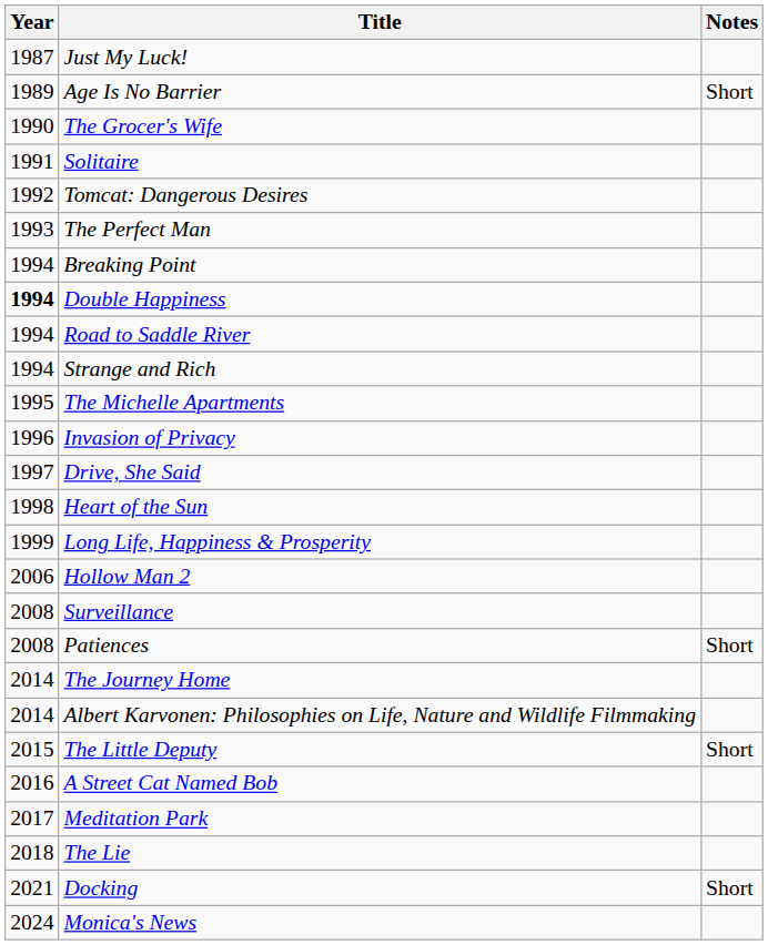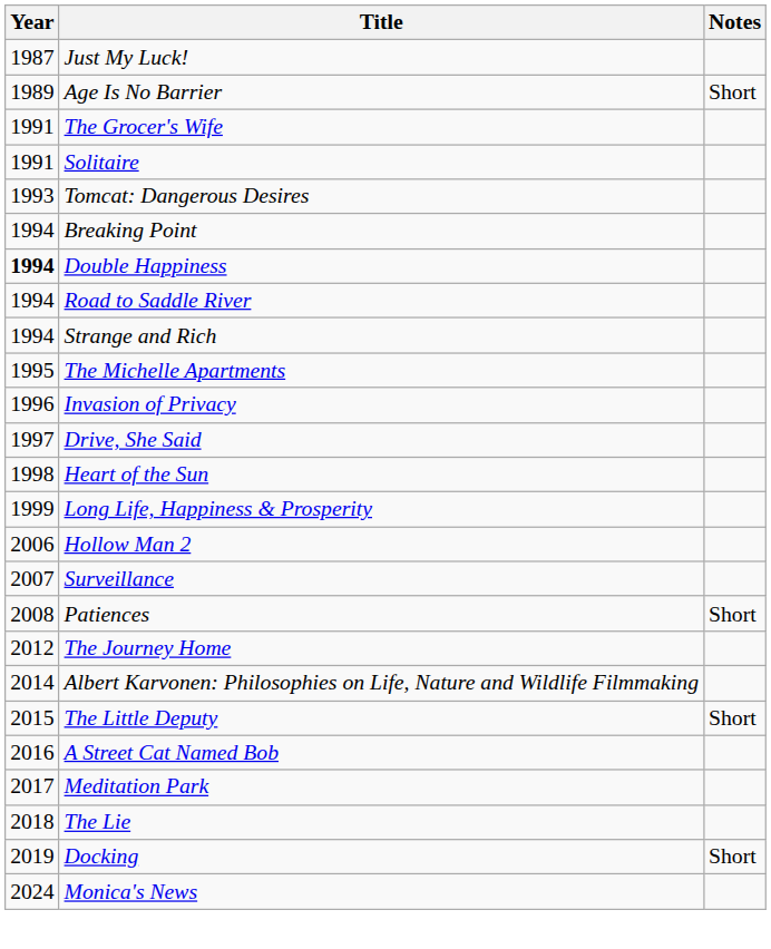 <table class="wikitable sortable">
 <tr>
 <th>Year</th>
 <th>Title</th>
 <th class="unsortable">Notes</th>
 </tr>
 <tr>
 <td>1987</td>
 <td><em>Just My Luck!</em></td>
 <td></td>
 </tr>
 <tr>
 <td>1989</td>
 <td><em>Age Is No Barrier</em></td>
 <td>Short</td>
 </tr>
 <tr>
-<td>1990</td>
+<td>1991</td>
 <td><em><a href='#'>The Grocer's Wife</a></em></td>
 <td></td>
 </tr>
 <tr>
 <td>1991</td>
 <td><em><a href='#'>Solitaire</a></em></td>
 <td></td>
 </tr>
 <tr>
-<td>1992</td>
+<td>1993</td>
 <td><em>Tomcat: Dangerous Desires</em></td>
-<td></td>
-</tr>
-<tr>
-<td>1993</td>
-<td><em>The Perfect Man</em></td>
 <td></td>
 </tr>
 <tr>
 <td>1994</td>
 <td><em>Breaking Point</em></td>
 <td></td>
 </tr>
 <tr>
 <td><strong>1994</strong></td>
 <td><em><a href='#'>Double Happiness</a></em></td>
 <td></td>
 </tr>
 <tr>
 <td>1994</td>
 <td><em><a href='#'>Road to Saddle River</a></em></td>
 <td></td>
 </tr>
 <tr>
 <td>1994</td>
 <td><em>Strange and Rich</em></td>
 <td></td>
 </tr>
 <tr>
 <td>1995</td>
 <td><em><a href='#'>The Michelle Apartments</a></em></td>
 <td></td>
 </tr>
 <tr>
 <td>1996</td>
 <td><em><a href='#'>Invasion of Privacy</a></em></td>
 <td></td>
 </tr>
 <tr>
 <td>1997</td>
 <td><em><a href='#'>Drive, She Said</a></em></td>
 <td></td>
 </tr>
 <tr>
 <td>1998</td>
 <td><em><a href='#'>Heart of the Sun</a></em></td>
 <td></td>
 </tr>
 <tr>
 <td>1999</td>
 <td><em><a href='#'>Long Life, Happiness & Prosperity</a></em></td>
 <td></td>
 </tr>
 <tr>
 <td>2006</td>
 <td><em><a href='#'>Hollow Man 2</a></em></td>
 <td></td>
 </tr>
 <tr>
-<td>2008</td>
+<td>2007</td>
 <td><em><a href='#'>Surveillance</a></em></td>
 <td></td>
 </tr>
 <tr>
 <td>2008</td>
 <td><em>Patiences</em></td>
 <td>Short</td>
 </tr>
 <tr>
-<td>2014</td>
+<td>2012</td>
 <td><em><a href='#'>The Journey Home</a></em></td>
 <td></td>
 </tr>
 <tr>
 <td>2014</td>
 <td><em>Albert Karvonen: Philosophies on Life, Nature and Wildlife Filmmaking</em></td>
 <td></td>
 </tr>
 <tr>
 <td>2015</td>
 <td><em><a href='#'>The Little Deputy</a></em></td>
 <td>Short</td>
 </tr>
 <tr>
 <td>2016</td>
 <td><em><a href='#'>A Street Cat Named Bob</a></em></td>
 <td></td>
 </tr>
 <tr>
 <td>2017</td>
 <td><em><a href='#'>Meditation Park</a></em></td>
 <td></td>
 </tr>
 <tr>
 <td>2018</td>
 <td><em><a href='#'>The Lie</a></em></td>
 <td></td>
 </tr>
 <tr>
-<td>2021</td>
+<td>2019</td>
 <td><em><a href='#'>Docking</a></em></td>
 <td>Short</td>
 </tr>
 <tr>
 <td>2024</td>
 <td><em><a href='#'>Monica's News</a></em></td>
 <td></td>
 </tr>
 </table>
